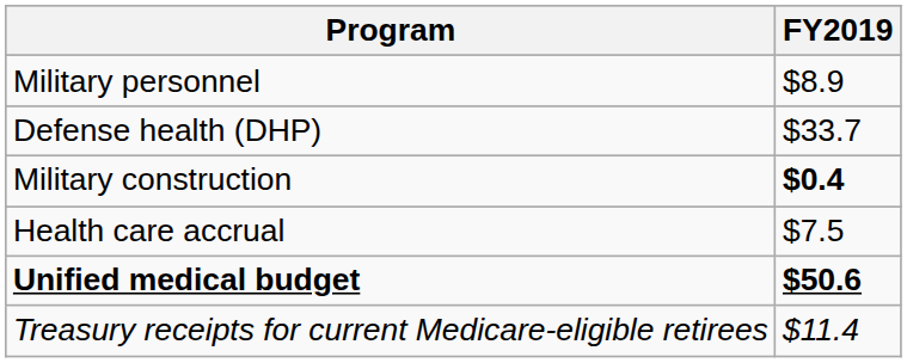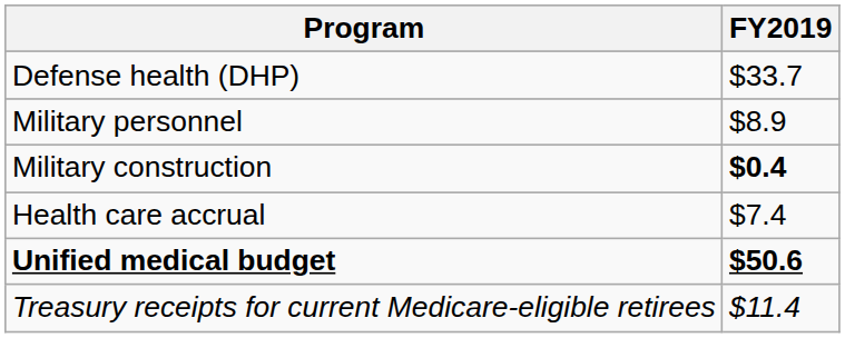 <table class="wikitable">
 <tr>
 <th>Program</th>
 <th>FY2019</th>
 </tr>
 <tr>
+<td>Defense health (DHP)</td>
+<td>$33.7</td>
+</tr>
+<tr>
 <td>Military personnel</td>
 <td>$8.9</td>
-</tr>
-<tr>
-<td>Defense health (DHP)</td>
-<td>$33.7</td>
 </tr>
 <tr>
 <td>Military construction</td>
 <td><strong>$0.4</strong></td>
 </tr>
 <tr>
 <td>Health care accrual</td>
-<td>$7.5</td>
+<td>$7.4</td>
 </tr>
 <tr>
 <td><strong><u>Unified medical budget</u></strong></td>
 <td><strong><u>$50.6</u></strong></td>
 </tr>
 <tr>
 <td><em>Treasury receipts for current Medicare-eligible retirees</em></td>
 <td><em>$11.4</em></td>
 </tr>
 </table>
